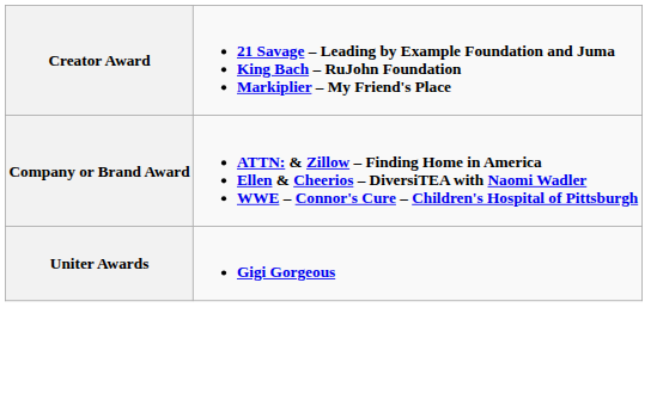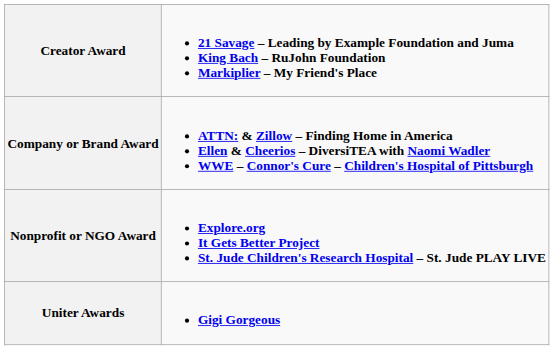 <table class="wikitable">
 <tr>
 <th>Creator Award</th>
 <td><br><ul><li><strong><a href='#'>21 Savage</a> – Leading by Example Foundation and Juma</strong></li><li><strong><a href='#'>King Bach</a> – RuJohn Foundation</strong></li><li><strong><a href='#'>Markiplier</a> – My Friend's Place</strong></li></ul></td>
 </tr>
 <tr>
 <th>Company or Brand Award</th>
 <td><br><ul><li><strong><a href='#'>ATTN:</a> & <a href='#'>Zillow</a> – Finding Home in America</strong></li><li><strong><a href='#'>Ellen</a> & <a href='#'>Cheerios</a> – DiversiTEA with <a href='#'>Naomi Wadler</a></strong></li><li><strong><a href='#'>WWE</a> – <a href='#'>Connor's Cure</a> – <a href='#'>Children's Hospital of Pittsburgh</a></strong></li></ul></td>
 </tr>
 <tr>
+<th><strong>Nonprofit or NGO Award</strong></th>
+<td><br><ul><li><strong><a href='#'>Explore.org</a></strong></li><li><strong><a href='#'>It Gets Better Project</a></strong></li><li><strong><a href='#'>St. Jude Children's Research Hospital</a> – St. Jude PLAY LIVE</strong></li></ul></td>
+</tr>
+<tr>
 <th>Uniter Awards</th>
 <td><br><ul><li><strong><a href='#'>Gigi Gorgeous</a></strong></li></ul></td>
 </tr>
 </table>
